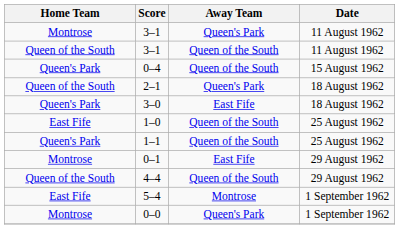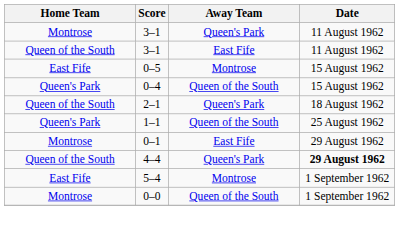 <table class="wikitable" style="text-align:center;">
 <tr>
 <th width=175>Home Team</th>
 <th width=20>Score</th>
 <th width=175>Away Team</th>
 <th width= 125>Date</th>
 </tr>
 <tr>
 <td><a href='#'>Montrose</a></td>
 <td>3–1</td>
 <td><a href='#'>Queen's Park</a></td>
 <td>11 August 1962</td>
 </tr>
 <tr>
 <td><a href='#'>Queen of the South</a></td>
 <td>3–1</td>
-<td><a href='#'>Queen of the South</a></td>
+<td><a href='#'>East Fife</a></td>
 <td>11 August 1962</td>
+</tr>
+<tr>
+<td><a href='#'>East Fife</a></td>
+<td>0–5</td>
+<td><a href='#'>Montrose</a></td>
+<td>15 August 1962</td>
 </tr>
 <tr>
 <td><a href='#'>Queen's Park</a></td>
 <td>0–4</td>
 <td><a href='#'>Queen of the South</a></td>
 <td>15 August 1962</td>
 </tr>
 <tr>
 <td><a href='#'>Queen of the South</a></td>
 <td>2–1</td>
 <td><a href='#'>Queen's Park</a></td>
 <td>18 August 1962</td>
-</tr>
-<tr>
-<td><a href='#'>Queen's Park</a></td>
-<td>3–0</td>
-<td><a href='#'>East Fife</a></td>
-<td>18 August 1962</td>
-</tr>
-<tr>
-<td><a href='#'>East Fife</a></td>
-<td>1–0</td>
-<td><a href='#'>Queen of the South</a></td>
-<td>25 August 1962</td>
 </tr>
 <tr>
 <td><a href='#'>Queen's Park</a></td>
 <td>1–1</td>
 <td><a href='#'>Queen of the South</a></td>
 <td>25 August 1962</td>
 </tr>
 <tr>
 <td><a href='#'>Montrose</a></td>
 <td>0–1</td>
 <td><a href='#'>East Fife</a></td>
 <td>29 August 1962</td>
 </tr>
 <tr>
 <td><a href='#'>Queen of the South</a></td>
 <td>4–4</td>
-<td><a href='#'>Queen of the South</a></td>
-<td>29 August 1962</td>
+<td><a href='#'>Queen's Park</a></td>
+<td><strong>29 August 1962</strong></td>
 </tr>
 <tr>
 <td><a href='#'>East Fife</a></td>
 <td>5–4</td>
 <td><a href='#'>Montrose</a></td>
 <td>1 September 1962</td>
 </tr>
 <tr>
 <td><a href='#'>Montrose</a></td>
 <td>0–0</td>
-<td><a href='#'>Queen's Park</a></td>
+<td><a href='#'>Queen of the South</a></td>
 <td>1 September 1962</td>
 </tr>
 <tr>
 </tr>
 </table>
